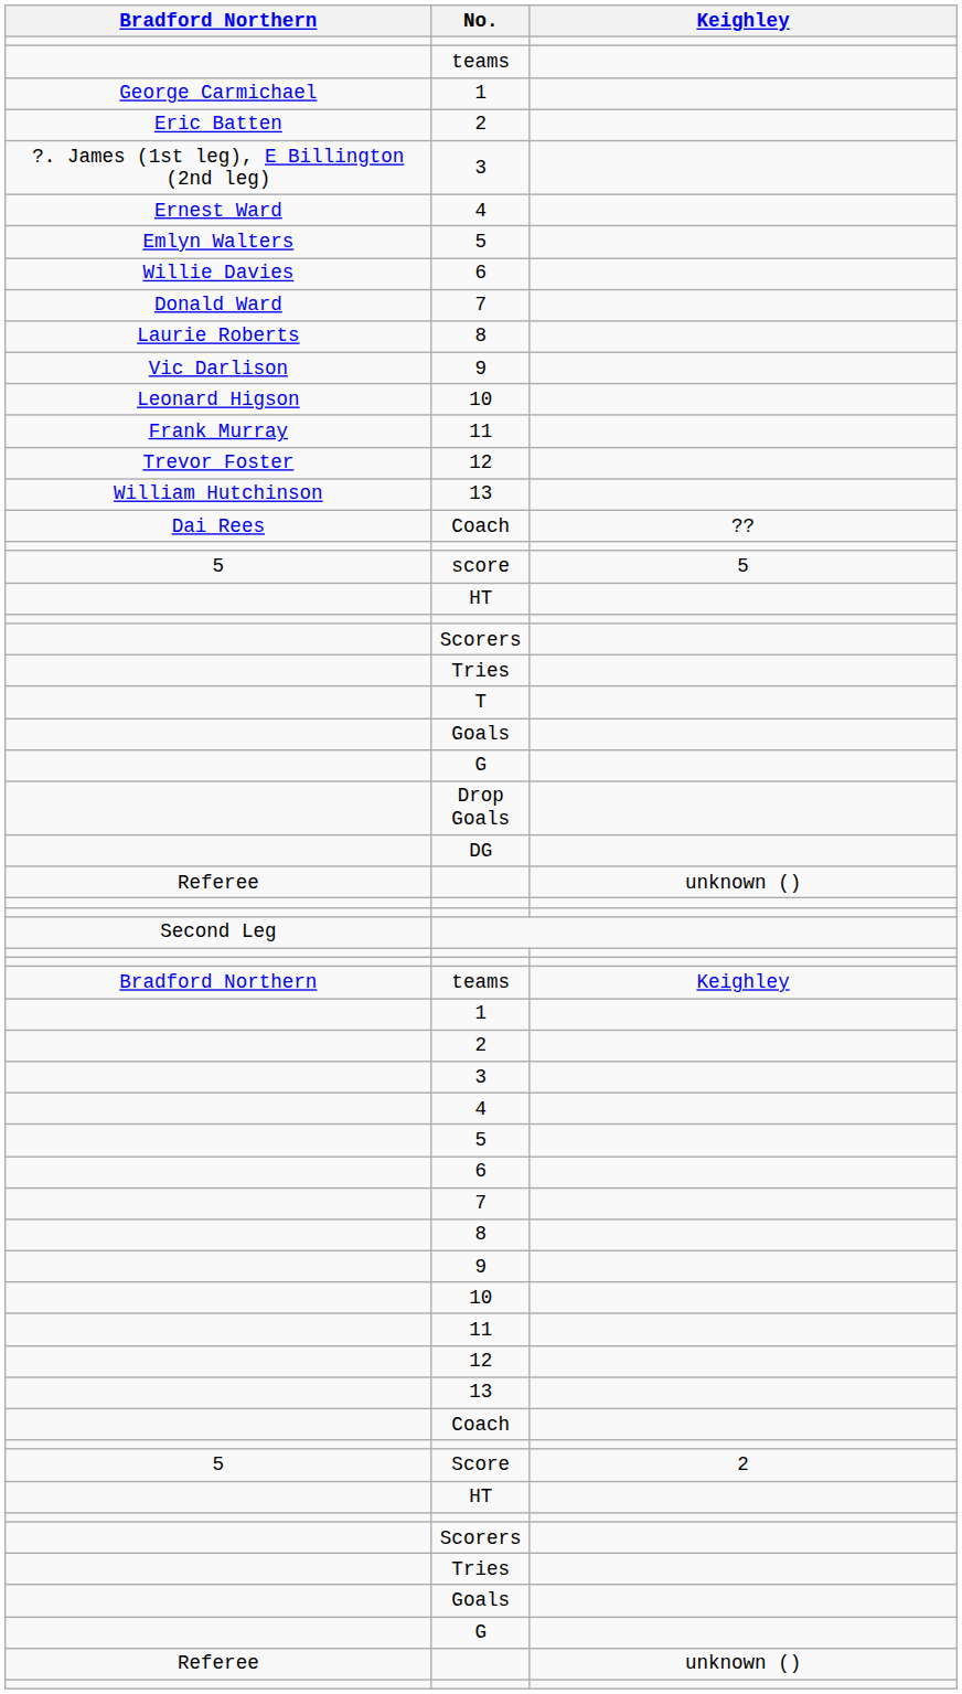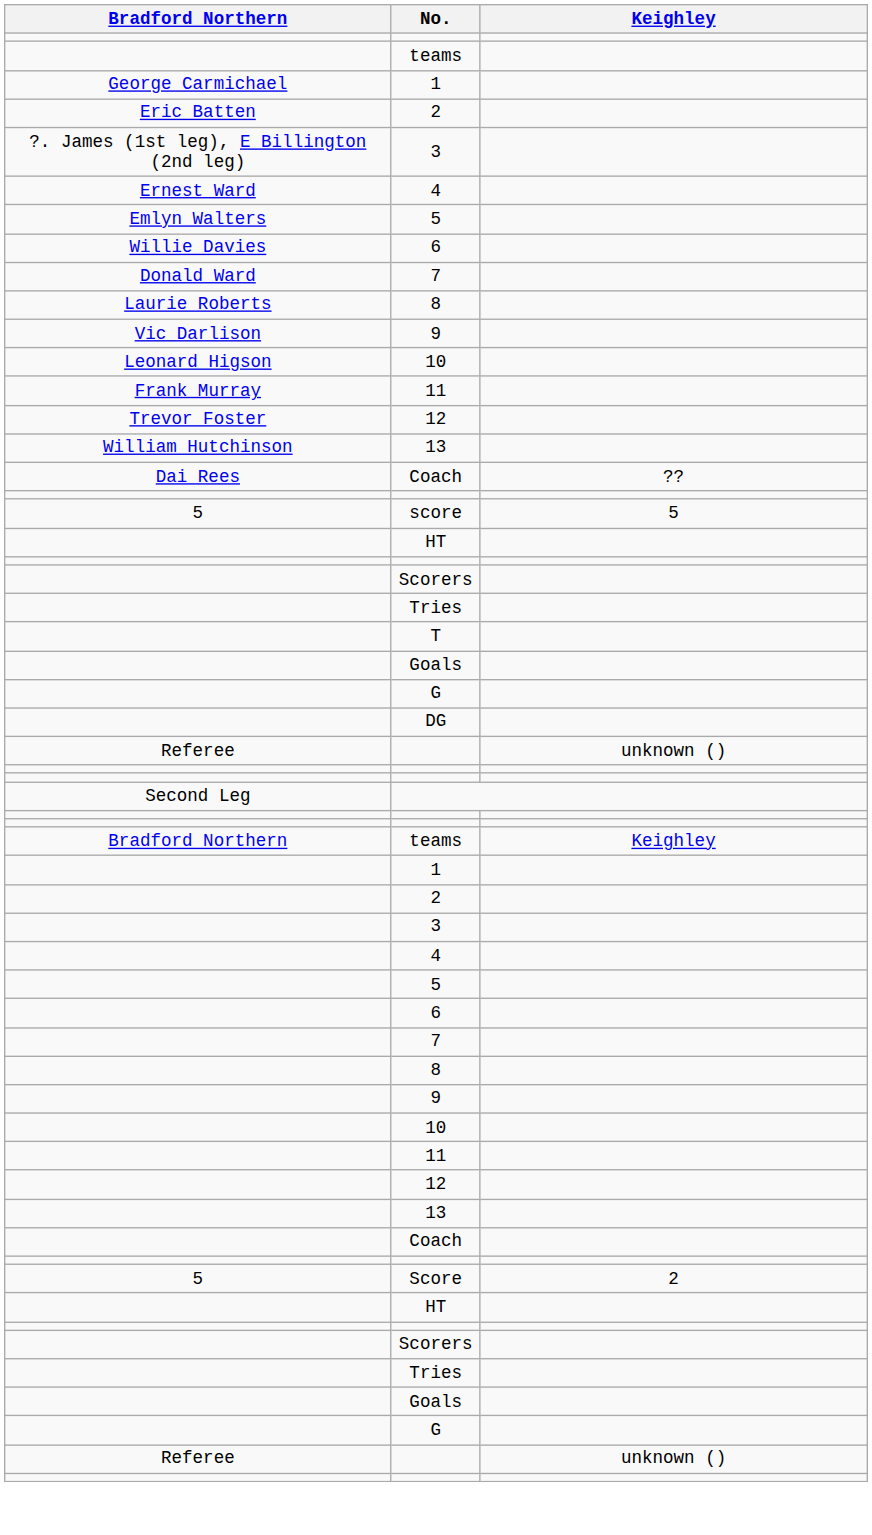 <table class="wikitable" style="text-align:center;">
 <tr>
 <th width=280 abbr=winner><a href='#'>Bradford Northern</a></th>
 <th width=60 abbr="Number">No.</th>
 <th width=280 abbr=runner-up><a href='#'>Keighley</a></th>
 </tr>
 <tr>
 <td></td>
 <td></td>
 <td></td>
 </tr>
 <tr>
 <td></td>
 <td>teams</td>
 <td></td>
 </tr>
 <tr>
 <td><a href='#'>George Carmichael</a></td>
 <td>1</td>
 <td></td>
 </tr>
 <tr>
 <td><a href='#'>Eric Batten</a></td>
 <td>2</td>
 <td></td>
 </tr>
 <tr>
 <td>?. James (1st leg), <a href='#'>E Billington</a> (2nd leg)</td>
 <td>3</td>
 <td></td>
 </tr>
 <tr>
 <td><a href='#'>Ernest Ward</a></td>
 <td>4</td>
 <td></td>
 </tr>
 <tr>
 <td><a href='#'>Emlyn Walters</a></td>
 <td>5</td>
 <td></td>
 </tr>
 <tr>
 <td><a href='#'>Willie Davies</a></td>
 <td>6</td>
 <td></td>
 </tr>
 <tr>
 <td><a href='#'>Donald Ward</a></td>
 <td>7</td>
 <td></td>
 </tr>
 <tr>
 <td><a href='#'>Laurie Roberts</a></td>
 <td>8</td>
 <td></td>
 </tr>
 <tr>
 <td><a href='#'>Vic Darlison</a></td>
 <td>9</td>
 <td></td>
 </tr>
 <tr>
 <td><a href='#'>Leonard Higson</a></td>
 <td>10</td>
 <td></td>
 </tr>
 <tr>
 <td><a href='#'>Frank Murray</a></td>
 <td>11</td>
 <td></td>
 </tr>
 <tr>
 <td><a href='#'>Trevor Foster</a></td>
 <td>12</td>
 <td></td>
 </tr>
 <tr>
 <td><a href='#'>William Hutchinson</a></td>
 <td>13</td>
 <td></td>
 </tr>
 <tr>
 <td><a href='#'>Dai Rees</a></td>
 <td>Coach</td>
 <td>??</td>
 </tr>
 <tr>
 <td></td>
 <td></td>
 <td></td>
 </tr>
 <tr>
 <td>5</td>
 <td>score</td>
 <td>5</td>
 </tr>
 <tr>
 <td></td>
 <td>HT</td>
 <td></td>
 </tr>
 <tr>
 <td></td>
 <td></td>
 <td></td>
 </tr>
 <tr>
 <td></td>
 <td>Scorers</td>
 <td></td>
 </tr>
 <tr>
 <td></td>
 <td>Tries</td>
 <td></td>
 </tr>
 <tr>
 <td></td>
 <td>T</td>
 <td></td>
 </tr>
 <tr>
 <td></td>
 <td>Goals</td>
 <td></td>
 </tr>
 <tr>
 <td></td>
 <td>G</td>
-<td></td>
-</tr>
-<tr>
-<td></td>
-<td>Drop Goals</td>
 <td></td>
 </tr>
 <tr>
 <td></td>
 <td>DG</td>
 <td></td>
 </tr>
 <tr>
 <td>Referee</td>
 <td></td>
 <td>unknown ()</td>
 </tr>
 <tr>
 <td></td>
 <td></td>
 <td></td>
 </tr>
 <tr>
 <td></td>
 <td></td>
 <td></td>
 </tr>
 <tr>
 <td>Second Leg</td>
 </tr>
 <tr>
 <td></td>
 <td></td>
 <td></td>
 </tr>
 <tr>
 <td></td>
 <td></td>
 <td></td>
 </tr>
 <tr>
 <td><a href='#'>Bradford Northern</a></td>
 <td>teams</td>
 <td><a href='#'>Keighley</a></td>
 </tr>
 <tr>
 <td></td>
 <td>1</td>
 <td></td>
 </tr>
 <tr>
 <td></td>
 <td>2</td>
 <td></td>
 </tr>
 <tr>
 <td></td>
 <td>3</td>
 <td></td>
 </tr>
 <tr>
 <td></td>
 <td>4</td>
 <td></td>
 </tr>
 <tr>
 <td></td>
 <td>5</td>
 <td></td>
 </tr>
 <tr>
 <td></td>
 <td>6</td>
 <td></td>
 </tr>
 <tr>
 <td></td>
 <td>7</td>
 <td></td>
 </tr>
 <tr>
 <td></td>
 <td>8</td>
 <td></td>
 </tr>
 <tr>
 <td></td>
 <td>9</td>
 <td></td>
 </tr>
 <tr>
 <td></td>
 <td>10</td>
 <td></td>
 </tr>
 <tr>
 <td></td>
 <td>11</td>
 <td></td>
 </tr>
 <tr>
 <td></td>
 <td>12</td>
 <td></td>
 </tr>
 <tr>
 <td></td>
 <td>13</td>
 <td></td>
 </tr>
 <tr>
 <td></td>
 <td>Coach</td>
 <td></td>
 </tr>
 <tr>
 <td></td>
 <td></td>
 <td></td>
 </tr>
 <tr>
 <td>5</td>
 <td>Score</td>
 <td>2</td>
 </tr>
 <tr>
 <td></td>
 <td>HT</td>
 <td></td>
 </tr>
 <tr>
 <td></td>
 <td></td>
 <td></td>
 </tr>
 <tr>
 <td></td>
 <td>Scorers</td>
 <td></td>
 </tr>
 <tr>
 <td></td>
 <td>Tries</td>
 <td></td>
 </tr>
 <tr>
 <td></td>
 <td>Goals</td>
 <td></td>
 </tr>
 <tr>
 <td></td>
 <td>G</td>
 <td></td>
 </tr>
 <tr>
 <td>Referee</td>
 <td></td>
 <td>unknown ()</td>
 </tr>
 <tr>
 <td></td>
 <td></td>
 <td></td>
 </tr>
 </table>
